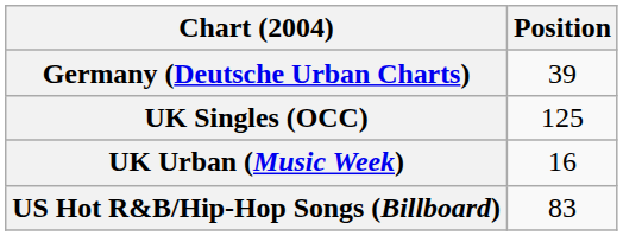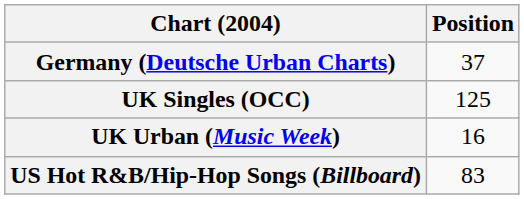 <table class="wikitable sortable plainrowheaders" style="text-align:center">
 <tr>
 <th>Chart (2004)</th>
 <th>Position</th>
 </tr>
 <tr>
 <th scope="row">Germany (<a href='#'>Deutsche Urban Charts</a>)</th>
-<td align="center">39</td>
+<td align="center">37</td>
 </tr>
 <tr>
 <th scope="row">UK Singles (OCC)</th>
 <td align="center">125</td>
 </tr>
 <tr>
 <th scope="row">UK Urban (<em><a href='#'>Music Week</a></em>)</th>
 <td align="center">16</td>
 </tr>
 <tr>
 <th scope="row">US Hot R&B/Hip-Hop Songs (<em>Billboard</em>)</th>
 <td align="center">83</td>
 </tr>
 </table>
